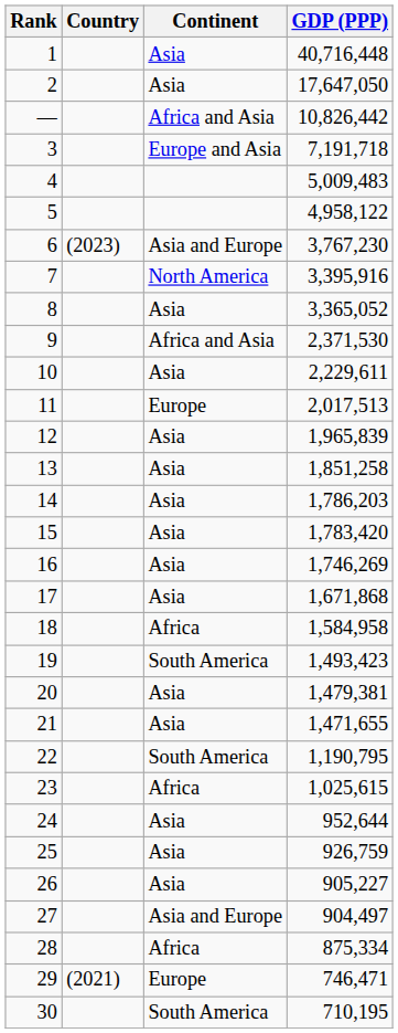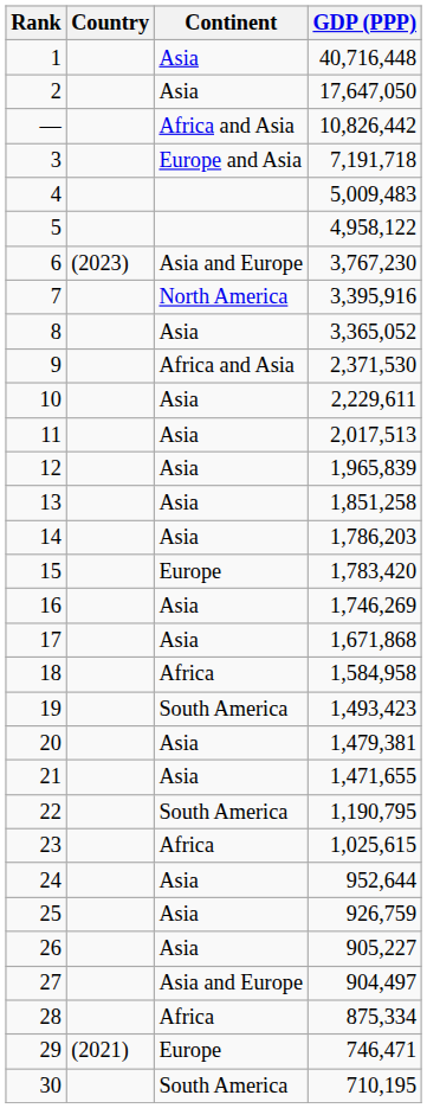 <table class="wikitable"  style="text-align: right; float:left; border:1px solid #aaa; margin:10px">
 <tr style="background:#dbdbdb;">
 <th>Rank</th>
 <th>Country</th>
 <th>Continent</th>
 <th><a href='#'>GDP (PPP)</a> </th>
 </tr>
 <tr>
 <td>1</td>
 <td align=left><strong></strong></td>
 <td align=left><a href='#'>Asia</a></td>
 <td>40,716,448</td>
 </tr>
 <tr>
 <td>2</td>
 <td align=left><strong></strong></td>
 <td align=left>Asia</td>
 <td>17,647,050</td>
 </tr>
 <tr>
 <td>—</td>
 <td align=left><strong><em></em></strong></td>
 <td align=left><a href='#'>Africa</a> and Asia</td>
 <td>10,826,442</td>
 </tr>
 <tr>
 <td>3</td>
 <td align=left><strong></strong></td>
 <td align=left><a href='#'>Europe</a> and Asia</td>
 <td>7,191,718</td>
 </tr>
 <tr>
 <td>4</td>
 <td align=left><strong></strong></td>
 <td align=left></td>
 <td>5,009,483</td>
 </tr>
 <tr>
 <td>5</td>
 <td align=left><strong></strong></td>
 <td align=left></td>
 <td>4,958,122</td>
 </tr>
 <tr>
 <td>6</td>
 <td align=left><strong></strong> (2023)</td>
 <td align=left>Asia and Europe</td>
 <td>3,767,230</td>
 </tr>
 <tr>
 <td>7</td>
 <td align=left><strong></strong></td>
 <td align=left><a href='#'>North America</a></td>
 <td>3,395,916</td>
 </tr>
 <tr>
 <td>8</td>
 <td align=left><strong></strong></td>
 <td align=left>Asia</td>
 <td>3,365,052</td>
 </tr>
 <tr>
 <td>9</td>
 <td align=left></td>
 <td align=left>Africa and Asia</td>
 <td>2,371,530</td>
 </tr>
 <tr>
 <td>10</td>
 <td align=left><strong></strong></td>
 <td align=left>Asia</td>
 <td>2,229,611</td>
 </tr>
 <tr>
 <td>11</td>
 <td align=left></td>
-<td align=left>Europe</td>
+<td align=left>Asia</td>
 <td>2,017,513</td>
 </tr>
 <tr>
 <td>12</td>
 <td align=left></td>
 <td align=left>Asia</td>
 <td>1,965,839</td>
 </tr>
 <tr>
 <td>13</td>
 <td align=left></td>
 <td align=left>Asia</td>
 <td>1,851,258</td>
 </tr>
 <tr>
 <td>14</td>
 <td align=left></td>
 <td align=left>Asia</td>
 <td>1,786,203</td>
 </tr>
 <tr>
 <td>15</td>
 <td align=left></td>
-<td align=left>Asia</td>
+<td align=left>Europe</td>
 <td>1,783,420</td>
 </tr>
 <tr>
 <td>16</td>
 <td align=left></td>
 <td align=left>Asia</td>
 <td>1,746,269</td>
 </tr>
 <tr>
 <td>17</td>
 <td align=left></td>
 <td align=left>Asia</td>
 <td>1,671,868</td>
 </tr>
 <tr>
 <td>18</td>
 <td align=left></td>
 <td align=left>Africa</td>
 <td>1,584,958</td>
 </tr>
 <tr>
 <td>19</td>
 <td align=left><strong></strong></td>
 <td align=left>South America</td>
 <td>1,493,423</td>
 </tr>
 <tr>
 <td>20</td>
 <td align=left></td>
 <td align=left>Asia</td>
 <td>1,479,381</td>
 </tr>
 <tr>
 <td>21</td>
 <td align=left></td>
 <td align=left>Asia</td>
 <td>1,471,655</td>
 </tr>
 <tr>
 <td>22</td>
 <td align=left></td>
 <td align=left>South America</td>
 <td>1,190,795</td>
 </tr>
 <tr>
 <td>23</td>
 <td align=left><strong></strong></td>
 <td align=left>Africa</td>
 <td>1,025,615</td>
 </tr>
 <tr>
 <td>24</td>
 <td align=left></td>
 <td align=left>Asia</td>
 <td>952,644</td>
 </tr>
 <tr>
 <td>25</td>
 <td align=left></td>
 <td align=left>Asia</td>
 <td>926,759</td>
 </tr>
 <tr>
 <td>26</td>
 <td align=left></td>
 <td align=left>Asia</td>
 <td>905,227</td>
 </tr>
 <tr>
 <td>27</td>
 <td align=left></td>
 <td align=left>Asia and Europe</td>
 <td>904,497</td>
 </tr>
 <tr>
 <td>28</td>
 <td align=left></td>
 <td align=left>Africa</td>
 <td>875,334</td>
 </tr>
 <tr>
 <td>29</td>
 <td align=left> (2021)</td>
 <td align=left>Europe</td>
 <td>746,471</td>
 </tr>
 <tr>
 <td>30</td>
 <td align=left></td>
 <td align=left>South America</td>
 <td>710,195</td>
 </tr>
 </table>
